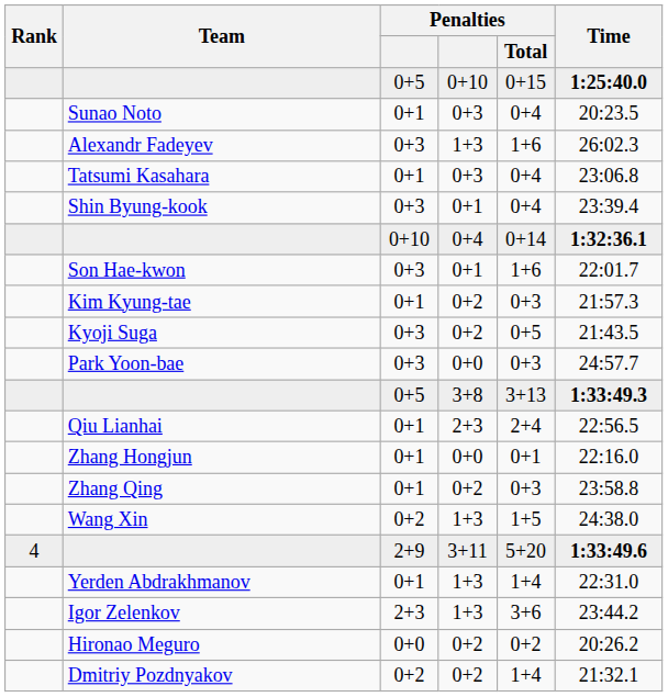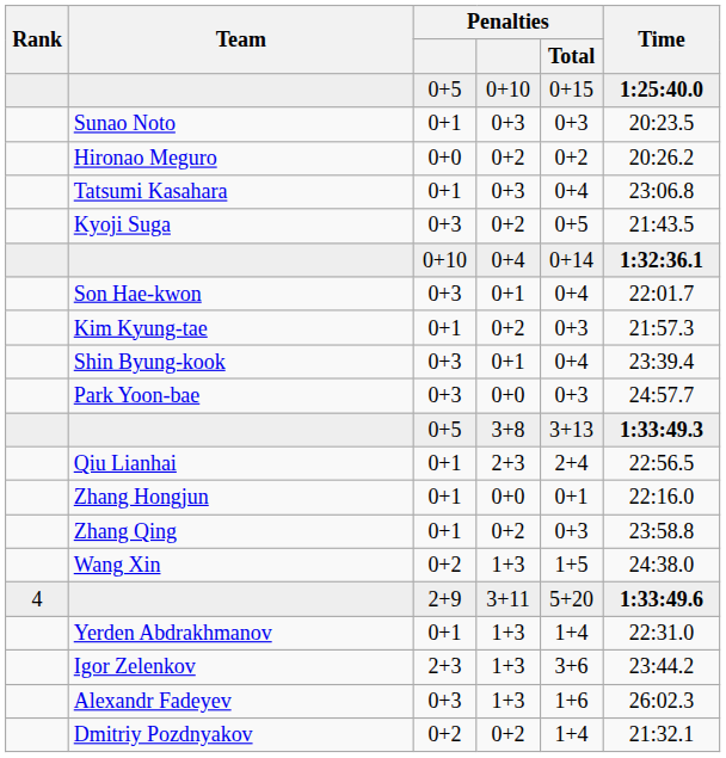 <table class=wikitable style="text-align:center">
 <tr>
 <th rowspan=2 width=40>Rank</th>
 <th rowspan=2 width=250>Team</th>
 <th colspan=3>Penalties</th>
 <th rowspan=2 width=80>Time</th>
 </tr>
 <tr>
 <th width=40></th>
 <th width=40></th>
 <th width=40>Total</th>
 </tr>
 <tr bgcolor=eeeeee>
 <td></td>
 <td align=left></td>
 <td>0+5</td>
 <td>0+10</td>
 <td>0+15</td>
 <td><strong>1:25:40.0</strong></td>
 </tr>
 <tr>
 <td></td>
 <td align=left><a href='#'>Sunao Noto</a></td>
 <td>0+1</td>
 <td>0+3</td>
-<td>0+4</td>
+<td>0+3</td>
 <td>20:23.5</td>
 </tr>
 <tr>
 <td></td>
-<td align=left><a href='#'>Alexandr Fadeyev</a></td>
-<td>0+3</td>
-<td>1+3</td>
-<td>1+6</td>
-<td>26:02.3</td>
+<td align=left><a href='#'>Hironao Meguro</a></td>
+<td>0+0</td>
+<td>0+2</td>
+<td>0+2</td>
+<td>20:26.2</td>
 </tr>
 <tr>
 <td></td>
 <td align=left><a href='#'>Tatsumi Kasahara</a></td>
 <td>0+1</td>
 <td>0+3</td>
 <td>0+4</td>
 <td>23:06.8</td>
 </tr>
 <tr>
 <td></td>
-<td align=left><a href='#'>Shin Byung-kook</a></td>
+<td align=left><a href='#'>Kyoji Suga</a></td>
 <td>0+3</td>
-<td>0+1</td>
-<td>0+4</td>
-<td>23:39.4</td>
+<td>0+2</td>
+<td>0+5</td>
+<td>21:43.5</td>
 </tr>
 <tr bgcolor=eeeeee>
 <td></td>
 <td align=left></td>
 <td>0+10</td>
 <td>0+4</td>
 <td>0+14</td>
 <td><strong>1:32:36.1</strong></td>
 </tr>
 <tr>
 <td></td>
 <td align=left><a href='#'>Son Hae-kwon</a></td>
 <td>0+3</td>
 <td>0+1</td>
-<td>1+6</td>
+<td>0+4</td>
 <td>22:01.7</td>
 </tr>
 <tr>
 <td></td>
 <td align=left><a href='#'>Kim Kyung-tae</a></td>
 <td>0+1</td>
 <td>0+2</td>
 <td>0+3</td>
 <td>21:57.3</td>
 </tr>
 <tr>
 <td></td>
-<td align=left><a href='#'>Kyoji Suga</a></td>
+<td align=left><a href='#'>Shin Byung-kook</a></td>
 <td>0+3</td>
-<td>0+2</td>
-<td>0+5</td>
-<td>21:43.5</td>
+<td>0+1</td>
+<td>0+4</td>
+<td>23:39.4</td>
 </tr>
 <tr>
 <td></td>
 <td align=left><a href='#'>Park Yoon-bae</a></td>
 <td>0+3</td>
 <td>0+0</td>
 <td>0+3</td>
 <td>24:57.7</td>
 </tr>
 <tr bgcolor=eeeeee>
 <td></td>
 <td align=left></td>
 <td>0+5</td>
 <td>3+8</td>
 <td>3+13</td>
 <td><strong>1:33:49.3</strong></td>
 </tr>
 <tr>
 <td></td>
 <td align=left><a href='#'>Qiu Lianhai</a></td>
 <td>0+1</td>
 <td>2+3</td>
 <td>2+4</td>
 <td>22:56.5</td>
 </tr>
 <tr>
 <td></td>
 <td align=left><a href='#'>Zhang Hongjun</a></td>
 <td>0+1</td>
 <td>0+0</td>
 <td>0+1</td>
 <td>22:16.0</td>
 </tr>
 <tr>
 <td></td>
 <td align=left><a href='#'>Zhang Qing</a></td>
 <td>0+1</td>
 <td>0+2</td>
 <td>0+3</td>
 <td>23:58.8</td>
 </tr>
 <tr>
 <td></td>
 <td align=left><a href='#'>Wang Xin</a></td>
 <td>0+2</td>
 <td>1+3</td>
 <td>1+5</td>
 <td>24:38.0</td>
 </tr>
 <tr bgcolor=eeeeee>
 <td>4</td>
 <td align=left></td>
 <td>2+9</td>
 <td>3+11</td>
 <td>5+20</td>
 <td><strong>1:33:49.6</strong></td>
 </tr>
 <tr>
 <td></td>
 <td align=left><a href='#'>Yerden Abdrakhmanov</a></td>
 <td>0+1</td>
 <td>1+3</td>
 <td>1+4</td>
 <td>22:31.0</td>
 </tr>
 <tr>
 <td></td>
 <td align=left><a href='#'>Igor Zelenkov</a></td>
 <td>2+3</td>
 <td>1+3</td>
 <td>3+6</td>
 <td>23:44.2</td>
 </tr>
 <tr>
 <td></td>
-<td align=left><a href='#'>Hironao Meguro</a></td>
-<td>0+0</td>
-<td>0+2</td>
-<td>0+2</td>
-<td>20:26.2</td>
+<td align=left><a href='#'>Alexandr Fadeyev</a></td>
+<td>0+3</td>
+<td>1+3</td>
+<td>1+6</td>
+<td>26:02.3</td>
 </tr>
 <tr>
 <td></td>
 <td align=left><a href='#'>Dmitriy Pozdnyakov</a></td>
 <td>0+2</td>
 <td>0+2</td>
 <td>1+4</td>
 <td>21:32.1</td>
 </tr>
 </table>
